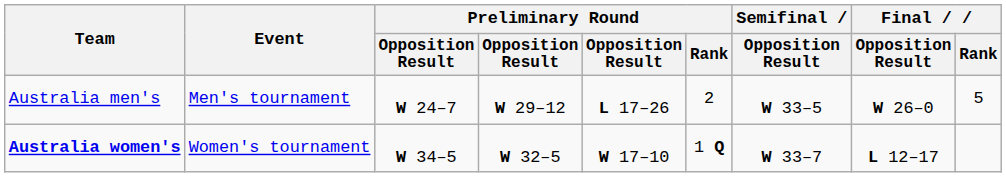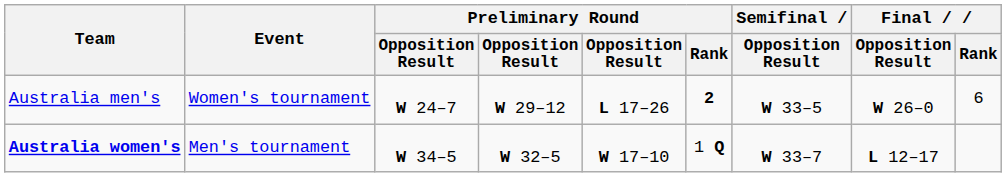 <table class=wikitable style=font-size:90%;text-align:center>
 <tr>
 <th rowspan=2>Team</th>
 <th rowspan=2>Event</th>
 <th colspan=4>Preliminary Round</th>
 <th>Semifinal / </th>
 <th colspan=2>Final /  / </th>
 </tr>
 <tr style=font-size:95%>
 <th>Opposition<br>Result</th>
 <th>Opposition<br>Result</th>
 <th>Opposition<br>Result</th>
 <th>Rank</th>
 <th>Opposition<br>Result</th>
 <th>Opposition<br>Result</th>
 <th>Rank</th>
 </tr>
 <tr>
 <td align=left><a href='#'>Australia men's</a></td>
-<td align=left><a href='#'>Men's tournament</a></td>
+<td align=left><a href='#'>Women's tournament</a></td>
 <td><br><strong>W</strong> 24–7</td>
 <td><br><strong>W</strong> 29–12</td>
 <td><br><strong>L</strong> 17–26</td>
-<td>2</td>
+<td><strong>2</strong></td>
 <td><br><strong>W</strong> 33–5</td>
 <td><br><strong>W</strong> 26–0</td>
-<td>5</td>
+<td>6</td>
 </tr>
 <tr>
 <td align=left><strong><a href='#'>Australia women's</a></strong></td>
-<td align=left><a href='#'>Women's tournament</a></td>
+<td align=left><a href='#'>Men's tournament</a></td>
 <td><br><strong>W</strong> 34–5</td>
 <td><br><strong>W</strong> 32–5</td>
 <td><br><strong>W</strong> 17–10</td>
 <td>1 <strong>Q</strong></td>
 <td><br><strong>W</strong> 33–7</td>
 <td><br><strong>L</strong> 12–17</td>
 <td></td>
 </tr>
 </table>
